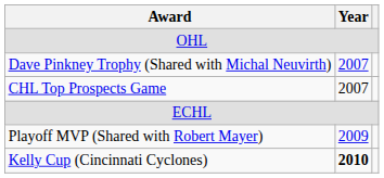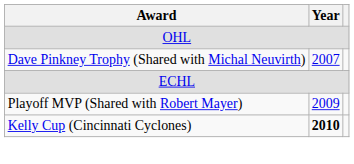 <table class="wikitable">
 <tr>
 <th>Award</th>
 <th>Year</th>
 <th></th>
 </tr>
 <tr ALIGN="center" bgcolor="#e0e0e0">
 <td colspan="3"><a href='#'>OHL</a></td>
 </tr>
 <tr>
 <td><a href='#'>Dave Pinkney Trophy</a> (Shared with <a href='#'>Michal Neuvirth</a>)</td>
 <td><a href='#'>2007</a></td>
-<td></td>
-</tr>
-<tr>
-<td><a href='#'>CHL Top Prospects Game</a></td>
-<td>2007</td>
 <td></td>
 </tr>
 <tr ALIGN="center" bgcolor="#e0e0e0">
 <td colspan="3"><a href='#'>ECHL</a></td>
 </tr>
 <tr>
 <td>Playoff MVP (Shared with <a href='#'>Robert Mayer</a>)</td>
 <td><a href='#'>2009</a></td>
 <td></td>
 </tr>
 <tr>
 <td><a href='#'>Kelly Cup</a> (Cincinnati Cyclones)</td>
 <td><strong>2010</strong></td>
 <td></td>
 </tr>
 </table>
